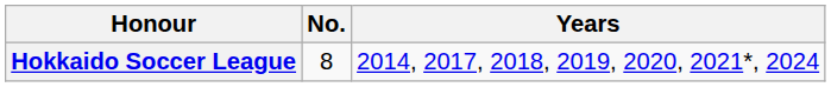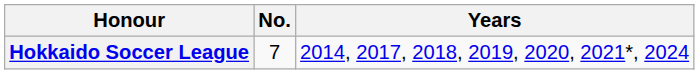 <table class="wikitable plainrowheaders">
 <tr>
 <th scope=col>Honour</th>
 <th scope=col>No.</th>
 <th scope=col>Years</th>
 </tr>
 <tr>
 <th scope=row><a href='#'>Hokkaido Soccer League</a></th>
-<td align="center">8</td>
+<td align="center">7</td>
 <td><a href='#'>2014</a>, <a href='#'>2017</a>, <a href='#'>2018</a>, <a href='#'>2019</a>, <a href='#'>2020</a>, <a href='#'>2021</a>*, <a href='#'>2024</a></td>
 </tr>
 </table>
